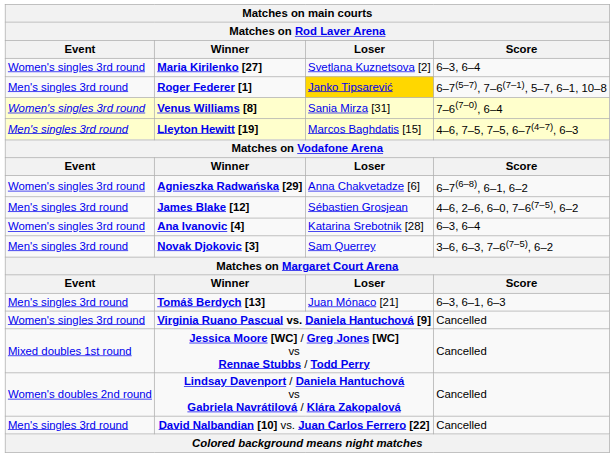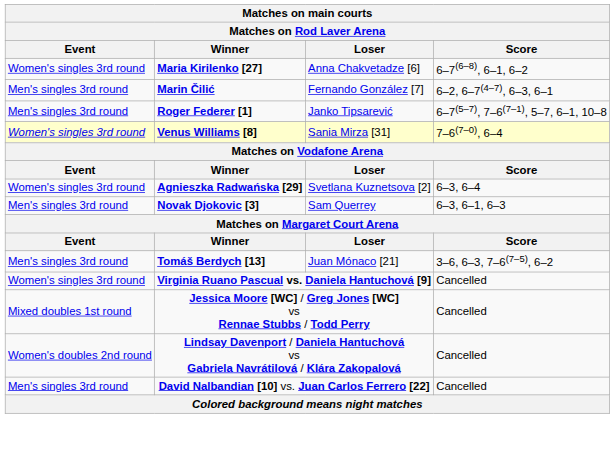 <table class="wikitable collapsible uncollapsed" style="margin:auto;">
 <tr>
 <th colspan=4 style="white-space:nowrap;">Matches on main courts</th>
 </tr>
 <tr>
 <th colspan=4>Matches on <a href='#'>Rod Laver Arena</a></th>
 </tr>
 <tr>
 <th>Event</th>
 <th>Winner</th>
 <th>Loser</th>
 <th>Score</th>
 </tr>
 <tr>
 <td><a href='#'>Women's singles 3rd round</a></td>
 <td> <strong><a href='#'>Maria Kirilenko</a> [27]</strong></td>
-<td> <a href='#'>Svetlana Kuznetsova</a> [2]</td>
-<td>6–3, 6–4</td>
+<td> <a href='#'>Anna Chakvetadze</a> [6]</td>
+<td>6–7<sup>(6–8)</sup>, 6–1, 6–2</td>
+</tr>
+<tr>
+<td><a href='#'>Men's singles 3rd round</a></td>
+<td> <strong><a href='#'>Marin Čilić</a></strong></td>
+<td> <a href='#'>Fernando González</a> [7]</td>
+<td>6–2, 6–7<sup>(4–7)</sup>, 6–3, 6–1</td>
 </tr>
 <tr>
 <td><a href='#'>Men's singles 3rd round</a></td>
 <td> <strong><a href='#'>Roger Federer</a> [1]</strong></td>
-<td style="background: gold;"> <a href='#'>Janko Tipsarević</a></td>
+<td> <a href='#'>Janko Tipsarević</a></td>
 <td>6–7<sup>(5–7)</sup>, 7–6<sup>(7–1)</sup>, 5–7, 6–1, 10–8</td>
 </tr>
 <tr bgcolor="#FFFFCC">
 <td><em><a href='#'>Women's singles 3rd round</a></em></td>
 <td> <strong><a href='#'>Venus Williams</a> [8]</strong></td>
 <td> <a href='#'>Sania Mirza</a> [31]</td>
 <td>7–6<sup>(7–0)</sup>, 6–4</td>
-</tr>
-<tr bgcolor="#FFFFCC">
-<td><em><a href='#'>Men's singles 3rd round</a></em></td>
-<td> <strong><a href='#'>Lleyton Hewitt</a> [19]</strong></td>
-<td> <a href='#'>Marcos Baghdatis</a> [15]</td>
-<td>4–6, 7–5, 7–5, 6–7<sup>(4–7)</sup>, 6–3</td>
 </tr>
 <tr>
 <th colspan=4>Matches on <a href='#'>Vodafone Arena</a></th>
 </tr>
 <tr>
 <th>Event</th>
 <th>Winner</th>
 <th>Loser</th>
 <th>Score</th>
 </tr>
 <tr>
 <td><a href='#'>Women's singles 3rd round</a></td>
 <td> <strong><a href='#'>Agnieszka Radwańska</a> [29]</strong></td>
-<td> <a href='#'>Anna Chakvetadze</a> [6]</td>
-<td>6–7<sup>(6–8)</sup>, 6–1, 6–2</td>
-</tr>
-<tr>
-<td><a href='#'>Men's singles 3rd round</a></td>
-<td> <strong><a href='#'>James Blake</a> [12]</strong></td>
-<td> <a href='#'>Sébastien Grosjean</a></td>
-<td>4–6, 2–6, 6–0, 7–6<sup>(7–5)</sup>, 6–2</td>
-</tr>
-<tr>
-<td><a href='#'>Women's singles 3rd round</a></td>
-<td> <strong><a href='#'>Ana Ivanovic</a> [4]</strong></td>
-<td> <a href='#'>Katarina Srebotnik</a> [28]</td>
+<td> <a href='#'>Svetlana Kuznetsova</a> [2]</td>
 <td>6–3, 6–4</td>
 </tr>
 <tr>
 <td><a href='#'>Men's singles 3rd round</a></td>
 <td> <strong><a href='#'>Novak Djokovic</a> [3]</strong></td>
 <td> <a href='#'>Sam Querrey</a></td>
-<td>3–6, 6–3, 7–6<sup>(7–5)</sup>, 6–2</td>
+<td>6–3, 6–1, 6–3</td>
 </tr>
 <tr>
 <th colspan=4>Matches on <a href='#'>Margaret Court Arena</a></th>
 </tr>
 <tr>
 <th>Event</th>
 <th>Winner</th>
 <th>Loser</th>
 <th>Score</th>
 </tr>
 <tr>
 <td><a href='#'>Men's singles 3rd round</a></td>
 <td> <strong><a href='#'>Tomáš Berdych</a> [13]</strong></td>
 <td> <a href='#'>Juan Mónaco</a> [21]</td>
-<td>6–3, 6–1, 6–3</td>
+<td>3–6, 6–3, 7–6<sup>(7–5)</sup>, 6–2</td>
 </tr>
 <tr>
 <td><a href='#'>Women's singles 3rd round</a></td>
 <td align=center colspan=2><strong> <a href='#'>Virginia Ruano Pascual</a> vs.  <a href='#'>Daniela Hantuchová</a> [9]</strong></td>
 <td>Cancelled</td>
 </tr>
 <tr>
 <td><a href='#'>Mixed doubles 1st round</a></td>
 <td align=center colspan=2> <strong><a href='#'>Jessica Moore</a> [WC]</strong> /  <strong><a href='#'>Greg Jones</a> [WC]</strong> <br>vs<br> <strong><a href='#'>Rennae Stubbs</a></strong> /  <strong><a href='#'>Todd Perry</a></strong></td>
 <td>Cancelled</td>
 </tr>
 <tr>
 <td><a href='#'>Women's doubles 2nd round</a></td>
 <td align=center colspan=2> <strong><a href='#'>Lindsay Davenport</a></strong> /  <strong><a href='#'>Daniela Hantuchová</a></strong><br>vs<br> <strong><a href='#'>Gabriela Navrátilová</a></strong> /  <strong><a href='#'>Klára Zakopalová</a></strong></td>
 <td>Cancelled</td>
 </tr>
 <tr>
 <td><a href='#'>Men's singles 3rd round</a></td>
 <td align=center colspan=2> <strong><a href='#'>David Nalbandian</a> [10]</strong> vs.  <strong><a href='#'>Juan Carlos Ferrero</a> [22]</strong></td>
 <td>Cancelled</td>
 </tr>
 <tr>
 <th colspan=4><em>Colored background means night matches</em></th>
 </tr>
 </table>
